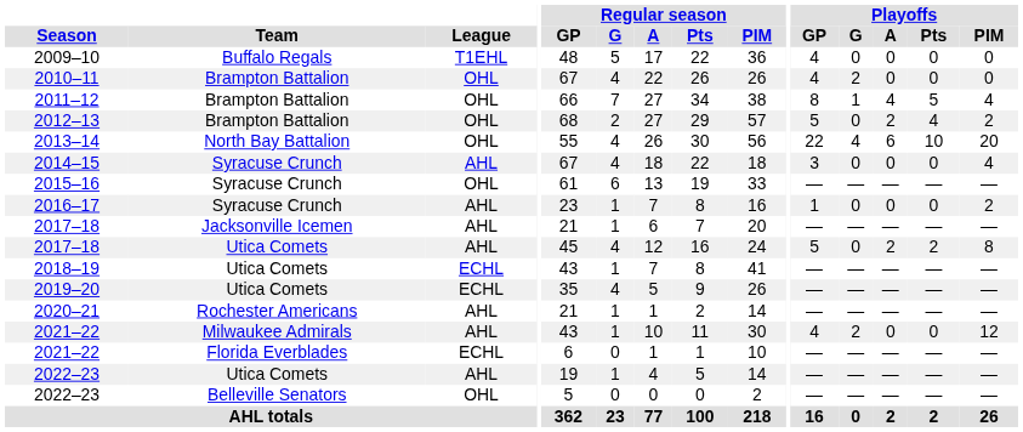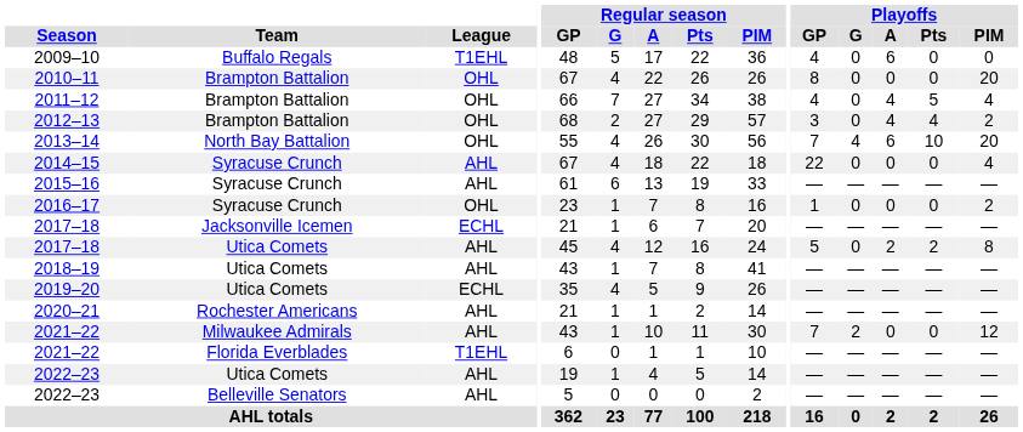 <table border="0" cellpadding="1" cellspacing="0" style="text-align:center; width:60em">
 <tr bgcolor="#e0e0e0">
 <th colspan="3" bgcolor="#ffffff"></th>
 <th rowspan="97" bgcolor="#ffffff"></th>
 <th colspan="5"><a href='#'>Regular season</a></th>
 <th rowspan="97" bgcolor="#ffffff"></th>
 <th colspan="5"><a href='#'>Playoffs</a></th>
 </tr>
 <tr bgcolor="#e0e0e0">
 <th><a href='#'>Season</a></th>
 <th>Team</th>
 <th>League</th>
 <th>GP</th>
 <th><a href='#'>G</a></th>
 <th><a href='#'>A</a></th>
 <th><a href='#'>Pts</a></th>
 <th><a href='#'>PIM</a></th>
 <th>GP</th>
 <th>G</th>
 <th>A</th>
 <th>Pts</th>
 <th>PIM</th>
 </tr>
 <tr>
 <td>2009–10</td>
 <td><a href='#'>Buffalo Regals</a></td>
 <td><a href='#'>T1EHL</a></td>
 <td>48</td>
 <td>5</td>
 <td>17</td>
 <td>22</td>
 <td>36</td>
 <td>4</td>
 <td>0</td>
-<td>0</td>
+<td>6</td>
 <td>0</td>
 <td>0</td>
 </tr>
 <tr bgcolor="#f0f0f0">
 <td><a href='#'>2010–11</a></td>
 <td><a href='#'>Brampton Battalion</a></td>
 <td><a href='#'>OHL</a></td>
 <td>67</td>
 <td>4</td>
 <td>22</td>
 <td>26</td>
 <td>26</td>
-<td>4</td>
-<td>2</td>
+<td>8</td>
 <td>0</td>
 <td>0</td>
 <td>0</td>
+<td>20</td>
 </tr>
 <tr>
 <td><a href='#'>2011–12</a></td>
 <td>Brampton Battalion</td>
 <td>OHL</td>
 <td>66</td>
 <td>7</td>
 <td>27</td>
 <td>34</td>
 <td>38</td>
-<td>8</td>
-<td>1</td>
+<td>4</td>
+<td>0</td>
 <td>4</td>
 <td>5</td>
 <td>4</td>
 </tr>
 <tr bgcolor="#f0f0f0">
 <td><a href='#'>2012–13</a></td>
 <td>Brampton Battalion</td>
 <td>OHL</td>
 <td>68</td>
 <td>2</td>
 <td>27</td>
 <td>29</td>
 <td>57</td>
-<td>5</td>
+<td>3</td>
 <td>0</td>
-<td>2</td>
+<td>4</td>
 <td>4</td>
 <td>2</td>
 </tr>
 <tr>
 <td><a href='#'>2013–14</a></td>
 <td><a href='#'>North Bay Battalion</a></td>
 <td>OHL</td>
 <td>55</td>
 <td>4</td>
 <td>26</td>
 <td>30</td>
 <td>56</td>
-<td>22</td>
+<td>7</td>
 <td>4</td>
 <td>6</td>
 <td>10</td>
 <td>20</td>
 </tr>
 <tr bgcolor="#f0f0f0">
 <td><a href='#'>2014–15</a></td>
 <td><a href='#'>Syracuse Crunch</a></td>
 <td><a href='#'>AHL</a></td>
 <td>67</td>
 <td>4</td>
 <td>18</td>
 <td>22</td>
 <td>18</td>
-<td>3</td>
+<td>22</td>
 <td>0</td>
 <td>0</td>
 <td>0</td>
 <td>4</td>
 </tr>
 <tr>
 <td><a href='#'>2015–16</a></td>
 <td>Syracuse Crunch</td>
-<td>OHL</td>
+<td>AHL</td>
 <td>61</td>
 <td>6</td>
 <td>13</td>
 <td>19</td>
 <td>33</td>
 <td>—</td>
 <td>—</td>
 <td>—</td>
 <td>—</td>
 <td>—</td>
 </tr>
 <tr bgcolor="#f0f0f0">
 <td><a href='#'>2016–17</a></td>
 <td>Syracuse Crunch</td>
-<td>AHL</td>
+<td>OHL</td>
 <td>23</td>
 <td>1</td>
 <td>7</td>
 <td>8</td>
 <td>16</td>
 <td>1</td>
 <td>0</td>
 <td>0</td>
 <td>0</td>
 <td>2</td>
 </tr>
 <tr>
 <td><a href='#'>2017–18</a></td>
 <td><a href='#'>Jacksonville Icemen</a></td>
-<td>AHL</td>
+<td><a href='#'>ECHL</a></td>
 <td>21</td>
 <td>1</td>
 <td>6</td>
 <td>7</td>
 <td>20</td>
 <td>—</td>
 <td>—</td>
 <td>—</td>
 <td>—</td>
 <td>—</td>
 </tr>
 <tr bgcolor="#f0f0f0">
 <td><a href='#'>2017–18</a></td>
 <td><a href='#'>Utica Comets</a></td>
 <td>AHL</td>
 <td>45</td>
 <td>4</td>
 <td>12</td>
 <td>16</td>
 <td>24</td>
 <td>5</td>
 <td>0</td>
 <td>2</td>
 <td>2</td>
 <td>8</td>
 </tr>
 <tr>
 <td><a href='#'>2018–19</a></td>
 <td>Utica Comets</td>
-<td><a href='#'>ECHL</a></td>
+<td>AHL</td>
 <td>43</td>
 <td>1</td>
 <td>7</td>
 <td>8</td>
 <td>41</td>
 <td>—</td>
 <td>—</td>
 <td>—</td>
 <td>—</td>
 <td>—</td>
 </tr>
 <tr bgcolor="#f0f0f0">
 <td><a href='#'>2019–20</a></td>
 <td>Utica Comets</td>
 <td>ECHL</td>
 <td>35</td>
 <td>4</td>
 <td>5</td>
 <td>9</td>
 <td>26</td>
 <td>—</td>
 <td>—</td>
 <td>—</td>
 <td>—</td>
 <td>—</td>
 </tr>
 <tr>
 <td><a href='#'>2020–21</a></td>
 <td><a href='#'>Rochester Americans</a></td>
 <td>AHL</td>
 <td>21</td>
 <td>1</td>
 <td>1</td>
 <td>2</td>
 <td>14</td>
 <td>—</td>
 <td>—</td>
 <td>—</td>
 <td>—</td>
 <td>—</td>
 </tr>
 <tr bgcolor="#f0f0f0">
 <td><a href='#'>2021–22</a></td>
 <td><a href='#'>Milwaukee Admirals</a></td>
 <td>AHL</td>
 <td>43</td>
 <td>1</td>
 <td>10</td>
 <td>11</td>
 <td>30</td>
-<td>4</td>
+<td>7</td>
 <td>2</td>
 <td>0</td>
 <td>0</td>
 <td>12</td>
 </tr>
 <tr>
 <td><a href='#'>2021–22</a></td>
 <td><a href='#'>Florida Everblades</a></td>
-<td>ECHL</td>
+<td><a href='#'>T1EHL</a></td>
 <td>6</td>
 <td>0</td>
 <td>1</td>
 <td>1</td>
 <td>10</td>
 <td>—</td>
 <td>—</td>
 <td>—</td>
 <td>—</td>
 <td>—</td>
 </tr>
 <tr bgcolor="#f0f0f0">
 <td><a href='#'>2022–23</a></td>
 <td>Utica Comets</td>
 <td>AHL</td>
 <td>19</td>
 <td>1</td>
 <td>4</td>
 <td>5</td>
 <td>14</td>
 <td>—</td>
 <td>—</td>
 <td>—</td>
 <td>—</td>
 <td>—</td>
 </tr>
 <tr>
 <td>2022–23</td>
 <td><a href='#'>Belleville Senators</a></td>
-<td>OHL</td>
+<td>AHL</td>
 <td>5</td>
 <td>0</td>
 <td>0</td>
 <td>0</td>
 <td>2</td>
 <td>—</td>
 <td>—</td>
 <td>—</td>
 <td>—</td>
 <td>—</td>
 </tr>
 <tr bgcolor="#e0e0e0">
 <th colspan="3">AHL totals</th>
 <th>362</th>
 <th>23</th>
 <th>77</th>
 <th>100</th>
 <th>218</th>
 <th>16</th>
 <th>0</th>
 <th>2</th>
 <th>2</th>
 <th>26</th>
 </tr>
 </table>
